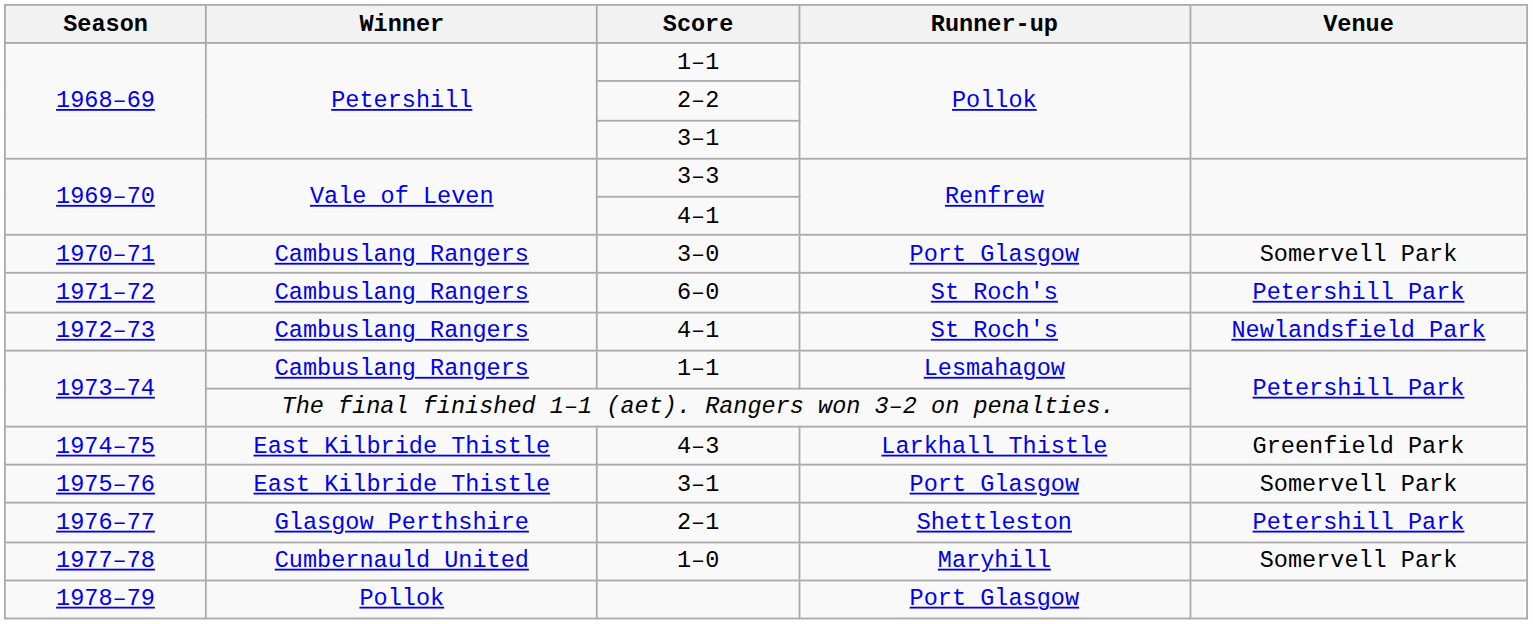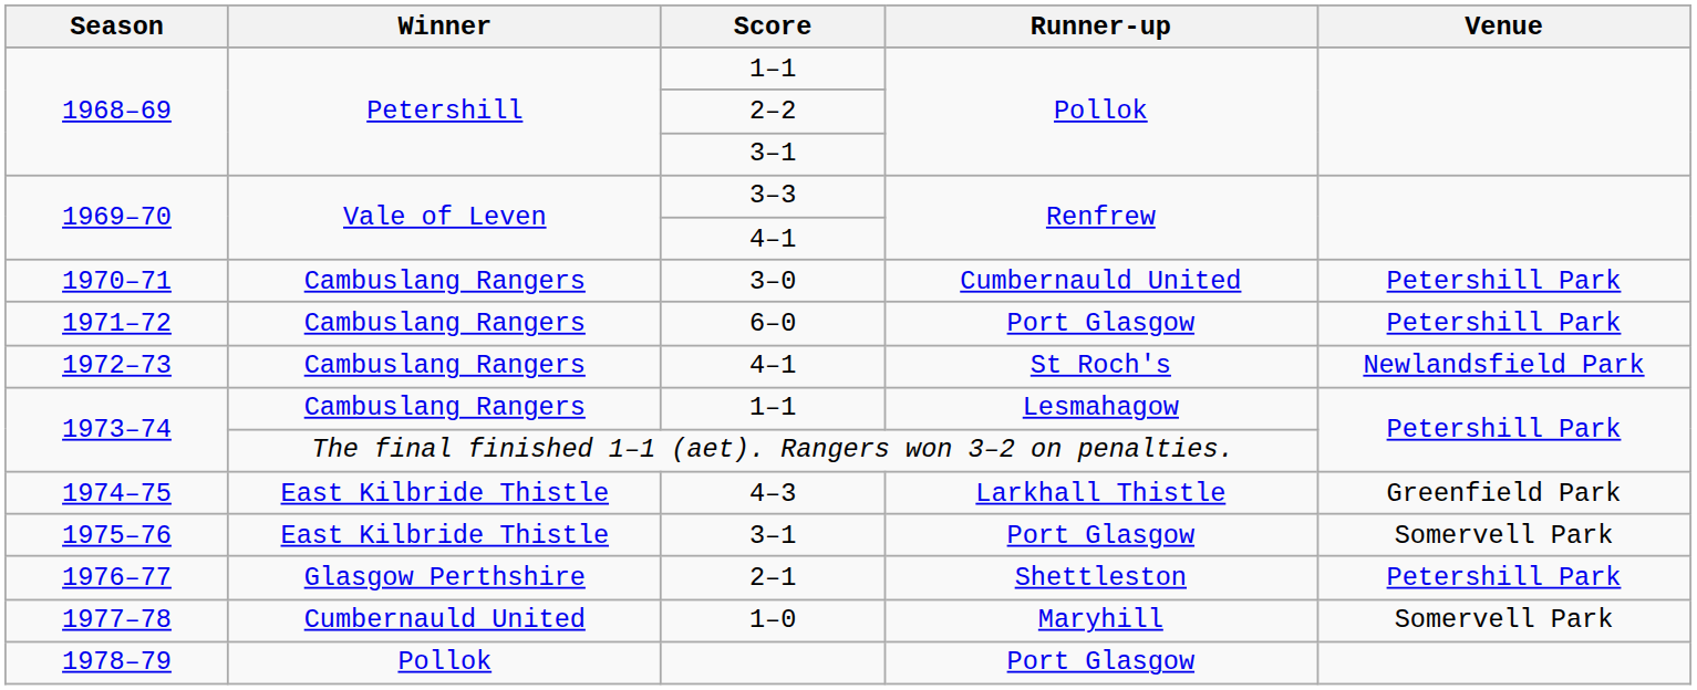 <table class="wikitable sortable" style="text-align: center;">
 <tr>
 <th width="105">Season</th>
 <th width="210">Winner</th>
 <th width="105">Score</th>
 <th width="210">Runner-up</th>
 <th width="180">Venue</th>
 </tr>
 <tr>
 <td rowspan="3"><a href='#'>1968–69</a></td>
 <td rowspan="3"><a href='#'>Petershill</a></td>
 <td>1–1</td>
 <td rowspan="3"><a href='#'>Pollok</a></td>
 <td rowspan="3"></td>
 </tr>
 <tr>
 <td>2–2</td>
 </tr>
 <tr>
 <td>3–1</td>
 </tr>
 <tr>
 <td rowspan="2"><a href='#'>1969–70</a></td>
 <td rowspan="2"><a href='#'>Vale of Leven</a></td>
 <td>3–3</td>
 <td rowspan="2"><a href='#'>Renfrew</a></td>
 <td rowspan="2"></td>
 </tr>
 <tr>
 <td>4–1</td>
 </tr>
 <tr>
 <td><a href='#'>1970–71</a></td>
 <td><a href='#'>Cambuslang Rangers</a></td>
 <td>3–0</td>
-<td><a href='#'>Port Glasgow</a></td>
-<td>Somervell Park</td>
+<td><a href='#'>Cumbernauld United</a></td>
+<td><a href='#'>Petershill Park</a></td>
 </tr>
 <tr>
 <td><a href='#'>1971–72</a></td>
 <td><a href='#'>Cambuslang Rangers</a></td>
 <td>6–0</td>
-<td><a href='#'>St Roch's</a></td>
+<td><a href='#'>Port Glasgow</a></td>
 <td><a href='#'>Petershill Park</a></td>
 </tr>
 <tr>
 <td><a href='#'>1972–73</a></td>
 <td><a href='#'>Cambuslang Rangers</a></td>
 <td>4–1</td>
 <td><a href='#'>St Roch's</a></td>
 <td><a href='#'>Newlandsfield Park</a></td>
 </tr>
 <tr>
 <td rowspan="2"><a href='#'>1973–74</a></td>
 <td><a href='#'>Cambuslang Rangers</a></td>
 <td>1–1</td>
 <td><a href='#'>Lesmahagow</a></td>
 <td rowspan="2"><a href='#'>Petershill Park</a></td>
 </tr>
 <tr>
 <td colspan="3"><em>The final finished 1–1 (aet). Rangers won 3–2 on penalties.</em></td>
 </tr>
 <tr>
 <td><a href='#'>1974–75</a></td>
 <td><a href='#'>East Kilbride Thistle</a></td>
 <td>4–3</td>
 <td><a href='#'>Larkhall Thistle</a></td>
 <td>Greenfield Park</td>
 </tr>
 <tr>
 <td><a href='#'>1975–76</a></td>
 <td><a href='#'>East Kilbride Thistle</a></td>
 <td>3–1</td>
 <td><a href='#'>Port Glasgow</a></td>
 <td>Somervell Park</td>
 </tr>
 <tr>
 <td><a href='#'>1976–77</a></td>
 <td><a href='#'>Glasgow Perthshire</a></td>
 <td>2–1</td>
 <td><a href='#'>Shettleston</a></td>
 <td><a href='#'>Petershill Park</a></td>
 </tr>
 <tr>
 <td><a href='#'>1977–78</a></td>
 <td><a href='#'>Cumbernauld United</a></td>
 <td>1–0</td>
 <td><a href='#'>Maryhill</a></td>
 <td>Somervell Park</td>
 </tr>
 <tr>
 <td><a href='#'>1978–79</a></td>
 <td><a href='#'>Pollok</a></td>
 <td></td>
 <td><a href='#'>Port Glasgow</a></td>
 <td></td>
 </tr>
 </table>
